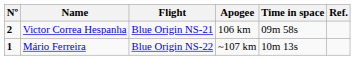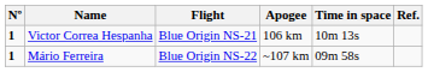 <table class="wikitable">
 <tr>
 <th>Nº</th>
 <th>Name</th>
 <th>Flight</th>
 <th>Apogee</th>
 <th>Time in space</th>
 <th>Ref.</th>
 </tr>
 <tr>
-<td><strong>2</strong></td>
+<td><strong>1</strong></td>
 <td> <a href='#'>Victor Correa Hespanha</a></td>
 <td> <a href='#'>Blue Origin NS-21</a></td>
 <td>106 km</td>
-<td>09m 58s</td>
+<td>10m 13s</td>
 <td></td>
 </tr>
 <tr>
 <td><strong>1</strong></td>
 <td> <a href='#'>Mário Ferreira</a></td>
 <td> <a href='#'>Blue Origin NS-22</a></td>
 <td>~107 km</td>
-<td>10m 13s</td>
+<td>09m 58s</td>
 <td></td>
 </tr>
 </table>
